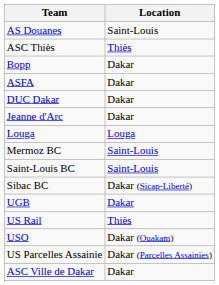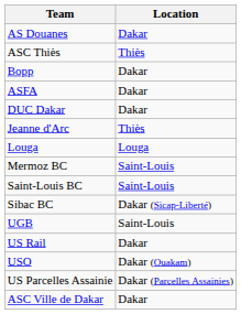 <table class="wikitable sortable">
 <tr>
 <th>Team</th>
 <th>Location</th>
 </tr>
 <tr>
 <td><a href='#'>AS Douanes</a></td>
-<td>Saint-Louis</td>
+<td><a href='#'>Dakar</a></td>
 </tr>
 <tr>
 <td>ASC Thiès</td>
 <td><a href='#'>Thiès</a></td>
 </tr>
 <tr>
 <td><a href='#'>Bopp</a></td>
 <td>Dakar</td>
 </tr>
 <tr>
 <td><a href='#'>ASFA</a></td>
 <td>Dakar</td>
 </tr>
 <tr>
 <td><a href='#'>DUC Dakar</a></td>
 <td>Dakar</td>
 </tr>
 <tr>
 <td><a href='#'>Jeanne d'Arc</a></td>
-<td>Dakar</td>
+<td><a href='#'>Thiès</a></td>
 </tr>
 <tr>
 <td><a href='#'>Louga</a></td>
 <td><a href='#'>Louga</a></td>
 </tr>
 <tr>
 <td>Mermoz BC</td>
 <td><a href='#'>Saint-Louis</a></td>
 </tr>
 <tr>
 <td>Saint-Louis BC</td>
 <td><a href='#'>Saint-Louis</a></td>
 </tr>
 <tr>
 <td>Sibac BC</td>
 <td>Dakar <small>(<a href='#'>Sicap-Liberté</a>)</small></td>
 </tr>
 <tr>
 <td><a href='#'>UGB</a></td>
-<td><a href='#'>Dakar</a></td>
+<td>Saint-Louis</td>
 </tr>
 <tr>
 <td><a href='#'>US Rail</a></td>
-<td><a href='#'>Thiès</a></td>
+<td>Dakar</td>
 </tr>
 <tr>
 <td><a href='#'>USO</a></td>
 <td>Dakar <small>(<a href='#'>Ouakam</a>)</small></td>
 </tr>
 <tr>
 <td>US Parcelles Assainie</td>
 <td>Dakar <small>(<a href='#'>Parcelles Assainies</a>)</small></td>
 </tr>
 <tr>
 <td><a href='#'>ASC Ville de Dakar</a></td>
 <td>Dakar</td>
 </tr>
 </table>
